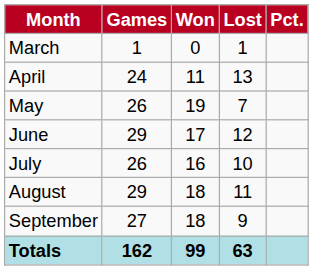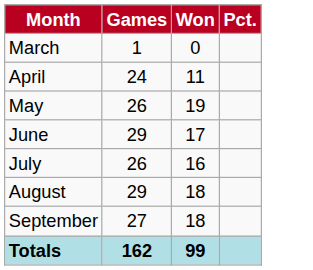 <table class="wikitable" style="font-size: 95%; text-align: center;">
 <tr>
 <th style="background:#BA0021;color:white;">Month</th>
 <th style="background:#BA0021;color:white;">Games</th>
 <th style="background:#BA0021;color:white;">Won</th>
-<th style="background:#BA0021;color:white;">Lost</th>
 <th style="background:#BA0021;color:white;">Pct.</th>
 </tr>
 <tr>
 <td style="text-align:left;">March</td>
 <td>1</td>
 <td>0</td>
-<td>1</td>
 <td></td>
 </tr>
 <tr>
 <td style="text-align:left;">April</td>
 <td>24</td>
 <td>11</td>
-<td>13</td>
 <td></td>
 </tr>
 <tr>
 <td style="text-align:left;">May</td>
 <td>26</td>
 <td>19</td>
-<td>7</td>
 <td></td>
 </tr>
 <tr>
 <td style="text-align:left;">June</td>
 <td>29</td>
 <td>17</td>
-<td>12</td>
 <td></td>
 </tr>
 <tr>
 <td style="text-align:left;">July</td>
 <td>26</td>
 <td>16</td>
-<td>10</td>
 <td></td>
 </tr>
 <tr>
 <td style="text-align:left;">August</td>
 <td>29</td>
 <td>18</td>
-<td>11</td>
 <td></td>
 </tr>
 <tr>
 <td style="text-align:left;">September</td>
 <td>27</td>
 <td>18</td>
-<td>9</td>
 <td></td>
 </tr>
 <tr style="font-weight:bold; background:powderblue;">
 <td style="text-align:left;">Totals</td>
 <td>162</td>
 <td>99</td>
-<td>63</td>
 <td></td>
 </tr>
 </table>
